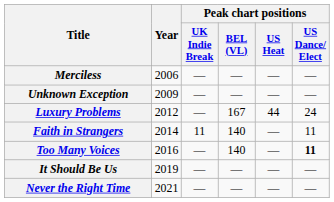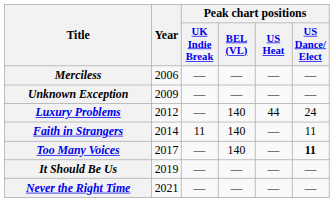 <table class="plainrowheaders wikitable">
 <tr>
 <th scope="col" rowspan="2" style="width:12em;">Title</th>
 <th scope="col" rowspan="2">Year</th>
 <th scope="col" colspan="4">Peak chart positions</th>
 </tr>
 <tr>
 <th scope="col" class="unsortable" style="width:3em; font-size:90%;"><a href='#'>UK<br>Indie<br>Break</a><br></th>
 <th scope="col" class="unsortable" style="width:3em; font-size:90%;"><a href='#'>BEL<br>(VL)</a><br></th>
 <th scope="col" class="unsortable" style="width:3em; font-size:90%;"><a href='#'>US<br>Heat</a><br></th>
 <th scope="col" class="unsortable" style="width:3em;font-size:90%;"><a href='#'>US<br>Dance/<br>Elect</a><br></th>
 </tr>
 <tr>
 <th scope="row"><em>Merciless</em></th>
 <td>2006</td>
 <td align=center>—</td>
 <td align=center>—</td>
 <td align=center>—</td>
 <td align=center>—</td>
 </tr>
 <tr>
 <th scope="row"><em>Unknown Exception</em></th>
 <td>2009</td>
 <td align=center>—</td>
 <td align=center>—</td>
 <td align=center>—</td>
 <td align=center>—</td>
 </tr>
 <tr>
 <th scope="row"><em><a href='#'>Luxury Problems</a></em></th>
 <td>2012</td>
 <td align=center>—</td>
-<td align=center>167</td>
+<td align=center>140</td>
 <td align=center>44</td>
 <td align=center>24</td>
 </tr>
 <tr>
 <th scope="row"><em><a href='#'>Faith in Strangers</a></em></th>
 <td>2014</td>
 <td align=center>11</td>
 <td align=center>140</td>
 <td align=center>—</td>
 <td align=center>11</td>
 </tr>
 <tr>
 <th scope="row"><em><a href='#'>Too Many Voices</a></em></th>
-<td>2016</td>
+<td>2017</td>
 <td align=center>—</td>
 <td align=center>140</td>
 <td align=center>—</td>
 <td align=center><strong>11</strong></td>
 </tr>
 <tr>
 <th scope="row"><em>It Should Be Us</em></th>
 <td>2019</td>
 <td align=center>—</td>
 <td align=center>—</td>
 <td align=center>—</td>
 <td align=center>—</td>
 </tr>
 <tr>
 <th scope="row"><em><a href='#'>Never the Right Time</a></em></th>
 <td>2021</td>
 <td align=center>—</td>
 <td align=center>—</td>
 <td align=center>—</td>
 <td align=center>—</td>
 </tr>
 </table>
